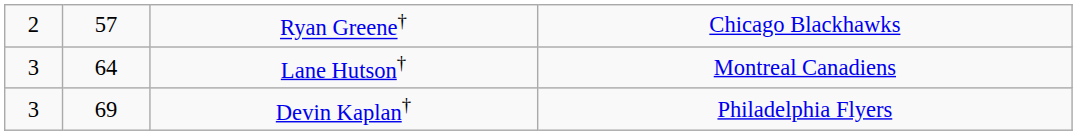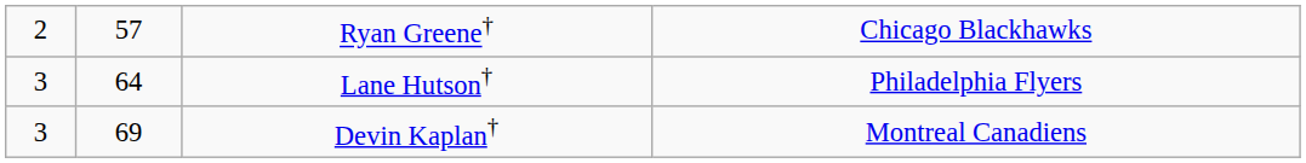 <table class="wikitable" width="60%">
 <tr align="center" bgcolor="">
 <td>2</td>
 <td>57</td>
 <td><a href='#'>Ryan Greene</a><sup>†</sup></td>
 <td><a href='#'>Chicago Blackhawks</a></td>
 </tr>
 <tr align="center" bgcolor="">
 <td>3</td>
 <td>64</td>
 <td><a href='#'>Lane Hutson</a><sup>†</sup></td>
-<td><a href='#'>Montreal Canadiens</a></td>
+<td><a href='#'>Philadelphia Flyers</a></td>
 </tr>
 <tr align="center" bgcolor="">
 <td>3</td>
 <td>69</td>
 <td><a href='#'>Devin Kaplan</a><sup>†</sup></td>
-<td><a href='#'>Philadelphia Flyers</a></td>
+<td><a href='#'>Montreal Canadiens</a></td>
 </tr>
 </table>
